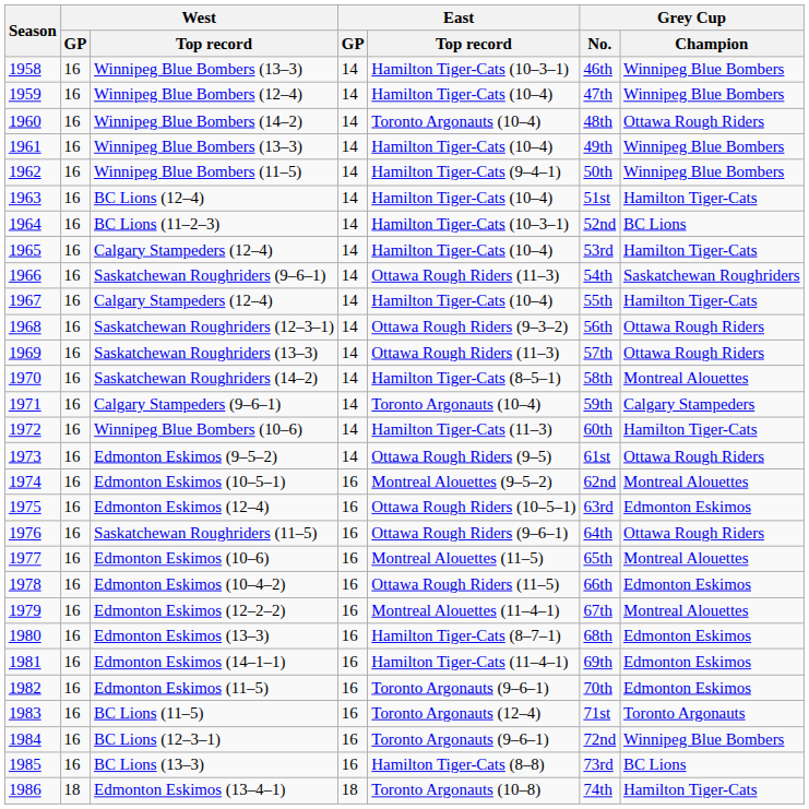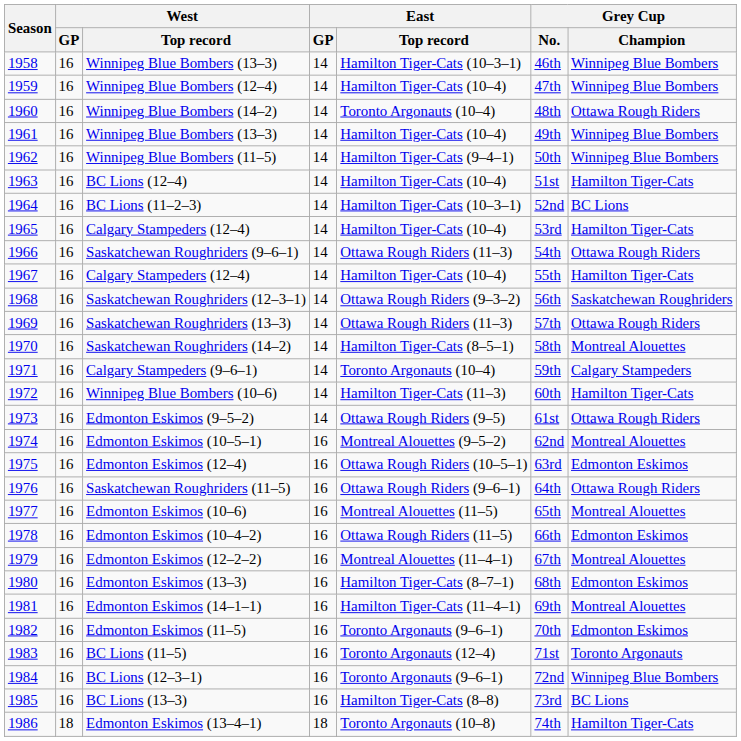 <table class="wikitable">
 <tr>
 <th rowspan="2">Season</th>
 <th colspan="2">West</th>
 <th colspan="2">East</th>
 <th colspan="2">Grey Cup</th>
 </tr>
 <tr>
 <th>GP</th>
 <th>Top record</th>
 <th>GP</th>
 <th>Top record</th>
 <th>No.</th>
 <th>Champion</th>
 </tr>
 <tr>
 <td><a href='#'>1958</a></td>
 <td>16</td>
 <td><a href='#'>Winnipeg Blue Bombers</a> (13–3)</td>
 <td>14</td>
 <td><a href='#'>Hamilton Tiger-Cats</a> (10–3–1)</td>
 <td><a href='#'>46th</a></td>
 <td><a href='#'>Winnipeg Blue Bombers</a></td>
 </tr>
 <tr>
 <td><a href='#'>1959</a></td>
 <td>16</td>
 <td><a href='#'>Winnipeg Blue Bombers</a> (12–4)</td>
 <td>14</td>
 <td><a href='#'>Hamilton Tiger-Cats</a> (10–4)</td>
 <td><a href='#'>47th</a></td>
 <td><a href='#'>Winnipeg Blue Bombers</a></td>
 </tr>
 <tr>
 <td><a href='#'>1960</a></td>
 <td>16</td>
 <td><a href='#'>Winnipeg Blue Bombers</a> (14–2)</td>
 <td>14</td>
 <td><a href='#'>Toronto Argonauts</a> (10–4)</td>
 <td><a href='#'>48th</a></td>
 <td><a href='#'>Ottawa Rough Riders</a></td>
 </tr>
 <tr>
 <td><a href='#'>1961</a></td>
 <td>16</td>
 <td><a href='#'>Winnipeg Blue Bombers</a> (13–3)</td>
 <td>14</td>
 <td><a href='#'>Hamilton Tiger-Cats</a> (10–4)</td>
 <td><a href='#'>49th</a></td>
 <td><a href='#'>Winnipeg Blue Bombers</a></td>
 </tr>
 <tr>
 <td><a href='#'>1962</a></td>
 <td>16</td>
 <td><a href='#'>Winnipeg Blue Bombers</a> (11–5)</td>
 <td>14</td>
 <td><a href='#'>Hamilton Tiger-Cats</a> (9–4–1)</td>
 <td><a href='#'>50th</a></td>
 <td><a href='#'>Winnipeg Blue Bombers</a></td>
 </tr>
 <tr>
 <td><a href='#'>1963</a></td>
 <td>16</td>
 <td><a href='#'>BC Lions</a> (12–4)</td>
 <td>14</td>
 <td><a href='#'>Hamilton Tiger-Cats</a> (10–4)</td>
 <td><a href='#'>51st</a></td>
 <td><a href='#'>Hamilton Tiger-Cats</a></td>
 </tr>
 <tr>
 <td><a href='#'>1964</a></td>
 <td>16</td>
 <td><a href='#'>BC Lions</a> (11–2–3)</td>
 <td>14</td>
 <td><a href='#'>Hamilton Tiger-Cats</a> (10–3–1)</td>
 <td><a href='#'>52nd</a></td>
 <td><a href='#'>BC Lions</a></td>
 </tr>
 <tr>
 <td><a href='#'>1965</a></td>
 <td>16</td>
 <td><a href='#'>Calgary Stampeders</a> (12–4)</td>
 <td>14</td>
 <td><a href='#'>Hamilton Tiger-Cats</a> (10–4)</td>
 <td><a href='#'>53rd</a></td>
 <td><a href='#'>Hamilton Tiger-Cats</a></td>
 </tr>
 <tr>
 <td><a href='#'>1966</a></td>
 <td>16</td>
 <td><a href='#'>Saskatchewan Roughriders</a> (9–6–1)</td>
 <td>14</td>
 <td><a href='#'>Ottawa Rough Riders</a> (11–3)</td>
 <td><a href='#'>54th</a></td>
-<td><a href='#'>Saskatchewan Roughriders</a></td>
+<td><a href='#'>Ottawa Rough Riders</a></td>
 </tr>
 <tr>
 <td><a href='#'>1967</a></td>
 <td>16</td>
 <td><a href='#'>Calgary Stampeders</a> (12–4)</td>
 <td>14</td>
 <td><a href='#'>Hamilton Tiger-Cats</a> (10–4)</td>
 <td><a href='#'>55th</a></td>
 <td><a href='#'>Hamilton Tiger-Cats</a></td>
 </tr>
 <tr>
 <td><a href='#'>1968</a></td>
 <td>16</td>
 <td><a href='#'>Saskatchewan Roughriders</a> (12–3–1)</td>
 <td>14</td>
 <td><a href='#'>Ottawa Rough Riders</a> (9–3–2)</td>
 <td><a href='#'>56th</a></td>
-<td><a href='#'>Ottawa Rough Riders</a></td>
+<td><a href='#'>Saskatchewan Roughriders</a></td>
 </tr>
 <tr>
 <td><a href='#'>1969</a></td>
 <td>16</td>
 <td><a href='#'>Saskatchewan Roughriders</a> (13–3)</td>
 <td>14</td>
 <td><a href='#'>Ottawa Rough Riders</a> (11–3)</td>
 <td><a href='#'>57th</a></td>
 <td><a href='#'>Ottawa Rough Riders</a></td>
 </tr>
 <tr>
 <td><a href='#'>1970</a></td>
 <td>16</td>
 <td><a href='#'>Saskatchewan Roughriders</a> (14–2)</td>
 <td>14</td>
 <td><a href='#'>Hamilton Tiger-Cats</a> (8–5–1)</td>
 <td><a href='#'>58th</a></td>
 <td><a href='#'>Montreal Alouettes</a></td>
 </tr>
 <tr>
 <td><a href='#'>1971</a></td>
 <td>16</td>
 <td><a href='#'>Calgary Stampeders</a> (9–6–1)</td>
 <td>14</td>
 <td><a href='#'>Toronto Argonauts</a> (10–4)</td>
 <td><a href='#'>59th</a></td>
 <td><a href='#'>Calgary Stampeders</a></td>
 </tr>
 <tr>
 <td><a href='#'>1972</a></td>
 <td>16</td>
 <td><a href='#'>Winnipeg Blue Bombers</a> (10–6)</td>
 <td>14</td>
 <td><a href='#'>Hamilton Tiger-Cats</a> (11–3)</td>
 <td><a href='#'>60th</a></td>
 <td><a href='#'>Hamilton Tiger-Cats</a></td>
 </tr>
 <tr>
 <td><a href='#'>1973</a></td>
 <td>16</td>
 <td><a href='#'>Edmonton Eskimos</a> (9–5–2)</td>
 <td>14</td>
 <td><a href='#'>Ottawa Rough Riders</a> (9–5)</td>
 <td><a href='#'>61st</a></td>
 <td><a href='#'>Ottawa Rough Riders</a></td>
 </tr>
 <tr>
 <td><a href='#'>1974</a></td>
 <td>16</td>
 <td><a href='#'>Edmonton Eskimos</a> (10–5–1)</td>
 <td>16</td>
 <td><a href='#'>Montreal Alouettes</a> (9–5–2)</td>
 <td><a href='#'>62nd</a></td>
 <td><a href='#'>Montreal Alouettes</a></td>
 </tr>
 <tr>
 <td><a href='#'>1975</a></td>
 <td>16</td>
 <td><a href='#'>Edmonton Eskimos</a> (12–4)</td>
 <td>16</td>
 <td><a href='#'>Ottawa Rough Riders</a> (10–5–1)</td>
 <td><a href='#'>63rd</a></td>
 <td><a href='#'>Edmonton Eskimos</a></td>
 </tr>
 <tr>
 <td><a href='#'>1976</a></td>
 <td>16</td>
 <td><a href='#'>Saskatchewan Roughriders</a> (11–5)</td>
 <td>16</td>
 <td><a href='#'>Ottawa Rough Riders</a> (9–6–1)</td>
 <td><a href='#'>64th</a></td>
 <td><a href='#'>Ottawa Rough Riders</a></td>
 </tr>
 <tr>
 <td><a href='#'>1977</a></td>
 <td>16</td>
 <td><a href='#'>Edmonton Eskimos</a> (10–6)</td>
 <td>16</td>
 <td><a href='#'>Montreal Alouettes</a> (11–5)</td>
 <td><a href='#'>65th</a></td>
 <td><a href='#'>Montreal Alouettes</a></td>
 </tr>
 <tr>
 <td><a href='#'>1978</a></td>
 <td>16</td>
 <td><a href='#'>Edmonton Eskimos</a> (10–4–2)</td>
 <td>16</td>
 <td><a href='#'>Ottawa Rough Riders</a> (11–5)</td>
 <td><a href='#'>66th</a></td>
 <td><a href='#'>Edmonton Eskimos</a></td>
 </tr>
 <tr>
 <td><a href='#'>1979</a></td>
 <td>16</td>
 <td><a href='#'>Edmonton Eskimos</a> (12–2–2)</td>
 <td>16</td>
 <td><a href='#'>Montreal Alouettes</a> (11–4–1)</td>
 <td><a href='#'>67th</a></td>
 <td><a href='#'>Montreal Alouettes</a></td>
 </tr>
 <tr>
 <td><a href='#'>1980</a></td>
 <td>16</td>
 <td><a href='#'>Edmonton Eskimos</a> (13–3)</td>
 <td>16</td>
 <td><a href='#'>Hamilton Tiger-Cats</a> (8–7–1)</td>
 <td><a href='#'>68th</a></td>
 <td><a href='#'>Edmonton Eskimos</a></td>
 </tr>
 <tr>
 <td><a href='#'>1981</a></td>
 <td>16</td>
 <td><a href='#'>Edmonton Eskimos</a> (14–1–1)</td>
 <td>16</td>
 <td><a href='#'>Hamilton Tiger-Cats</a> (11–4–1)</td>
 <td><a href='#'>69th</a></td>
-<td><a href='#'>Edmonton Eskimos</a></td>
+<td><a href='#'>Montreal Alouettes</a></td>
 </tr>
 <tr>
 <td><a href='#'>1982</a></td>
 <td>16</td>
 <td><a href='#'>Edmonton Eskimos</a> (11–5)</td>
 <td>16</td>
 <td><a href='#'>Toronto Argonauts</a> (9–6–1)</td>
 <td><a href='#'>70th</a></td>
 <td><a href='#'>Edmonton Eskimos</a></td>
 </tr>
 <tr>
 <td><a href='#'>1983</a></td>
 <td>16</td>
 <td><a href='#'>BC Lions</a> (11–5)</td>
 <td>16</td>
 <td><a href='#'>Toronto Argonauts</a> (12–4)</td>
 <td><a href='#'>71st</a></td>
 <td><a href='#'>Toronto Argonauts</a></td>
 </tr>
 <tr>
 <td><a href='#'>1984</a></td>
 <td>16</td>
 <td><a href='#'>BC Lions</a> (12–3–1)</td>
 <td>16</td>
 <td><a href='#'>Toronto Argonauts</a> (9–6–1)</td>
 <td><a href='#'>72nd</a></td>
 <td><a href='#'>Winnipeg Blue Bombers</a></td>
 </tr>
 <tr>
 <td><a href='#'>1985</a></td>
 <td>16</td>
 <td><a href='#'>BC Lions</a> (13–3)</td>
 <td>16</td>
 <td><a href='#'>Hamilton Tiger-Cats</a> (8–8)</td>
 <td><a href='#'>73rd</a></td>
 <td><a href='#'>BC Lions</a></td>
 </tr>
 <tr>
 <td><a href='#'>1986</a></td>
 <td>18</td>
 <td><a href='#'>Edmonton Eskimos</a> (13–4–1)</td>
 <td>18</td>
 <td><a href='#'>Toronto Argonauts</a> (10–8)</td>
 <td><a href='#'>74th</a></td>
 <td><a href='#'>Hamilton Tiger-Cats</a></td>
 </tr>
 </table>
